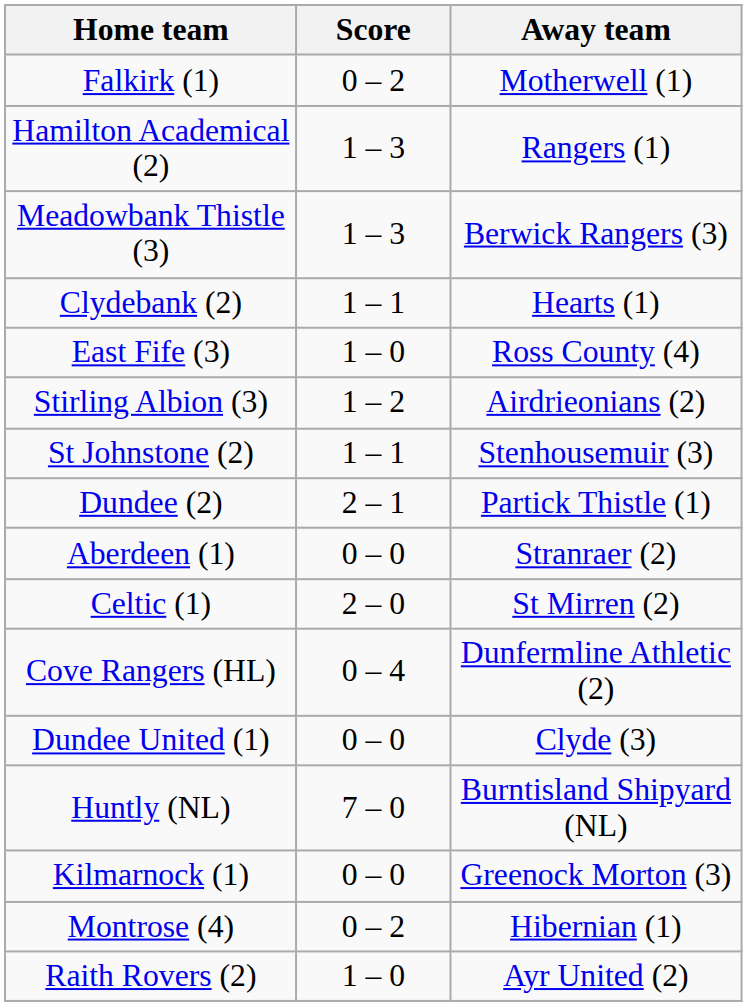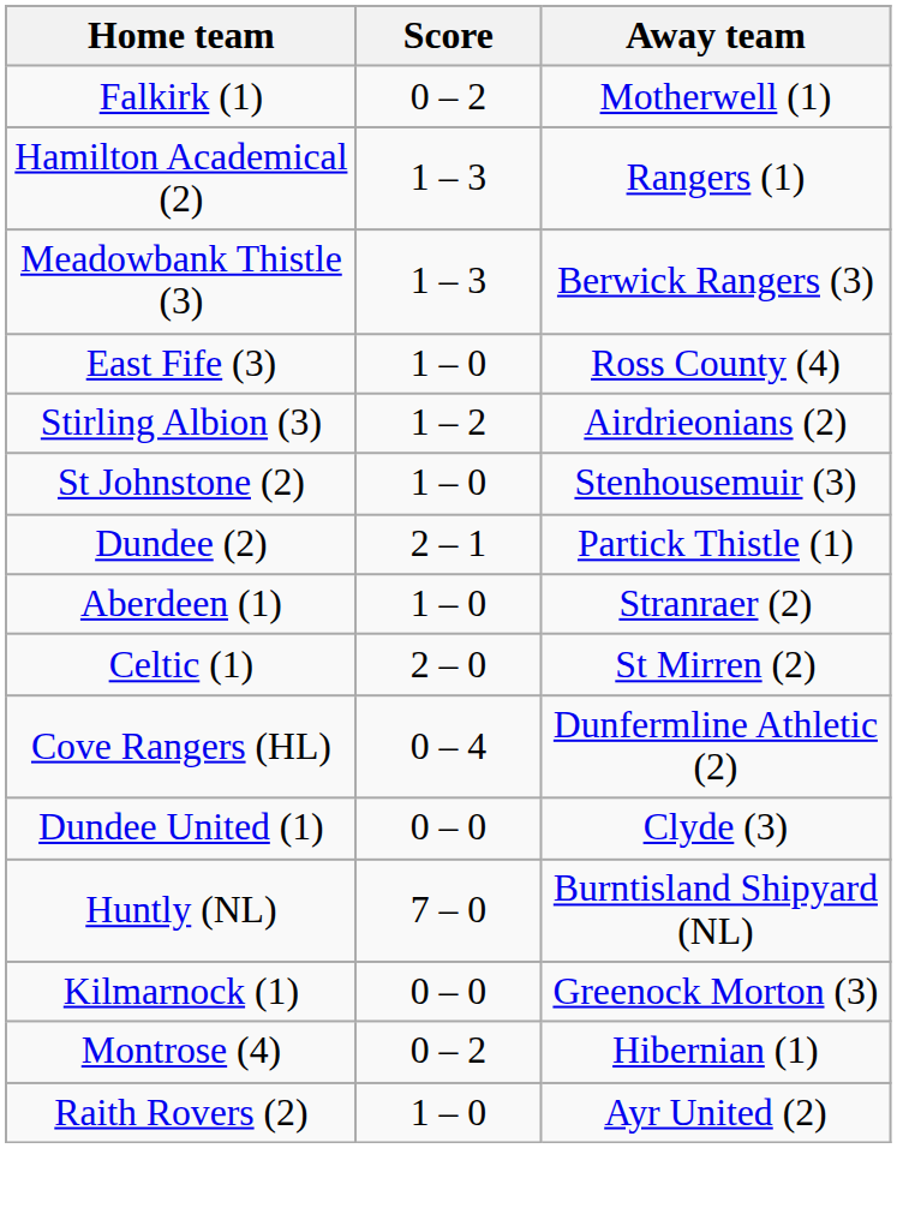 <table class="wikitable" style="text-align: center">
 <tr>
 <th width=140>Home team</th>
 <th width=70>Score</th>
 <th width=140>Away team</th>
 </tr>
 <tr>
 <td><a href='#'>Falkirk</a> (1)</td>
 <td>0 – 2</td>
 <td><a href='#'>Motherwell</a> (1)</td>
 </tr>
 <tr>
 <td><a href='#'>Hamilton Academical</a> (2)</td>
 <td>1 – 3</td>
 <td><a href='#'>Rangers</a> (1)</td>
 </tr>
 <tr>
 <td><a href='#'>Meadowbank Thistle</a> (3)</td>
 <td>1 – 3</td>
 <td><a href='#'>Berwick Rangers</a> (3)</td>
 </tr>
 <tr>
-<td><a href='#'>Clydebank</a> (2)</td>
-<td>1 – 1</td>
-<td><a href='#'>Hearts</a> (1)</td>
-</tr>
-<tr>
 <td><a href='#'>East Fife</a> (3)</td>
 <td>1 – 0</td>
 <td><a href='#'>Ross County</a> (4)</td>
 </tr>
 <tr>
 <td><a href='#'>Stirling Albion</a> (3)</td>
 <td>1 – 2</td>
 <td><a href='#'>Airdrieonians</a> (2)</td>
 </tr>
 <tr>
 <td><a href='#'>St Johnstone</a> (2)</td>
-<td>1 – 1</td>
+<td>1 – 0</td>
 <td><a href='#'>Stenhousemuir</a> (3)</td>
 </tr>
 <tr>
 <td><a href='#'>Dundee</a> (2)</td>
 <td>2 – 1</td>
 <td><a href='#'>Partick Thistle</a> (1)</td>
 </tr>
 <tr>
 <td><a href='#'>Aberdeen</a> (1)</td>
-<td>0 – 0</td>
+<td>1 – 0</td>
 <td><a href='#'>Stranraer</a> (2)</td>
 </tr>
 <tr>
 <td><a href='#'>Celtic</a> (1)</td>
 <td>2 – 0</td>
 <td><a href='#'>St Mirren</a> (2)</td>
 </tr>
 <tr>
 <td><a href='#'>Cove Rangers</a> (HL)</td>
 <td>0 – 4</td>
 <td><a href='#'>Dunfermline Athletic</a> (2)</td>
 </tr>
 <tr>
 <td><a href='#'>Dundee United</a> (1)</td>
 <td>0 – 0</td>
 <td><a href='#'>Clyde</a> (3)</td>
 </tr>
 <tr>
 <td><a href='#'>Huntly</a> (NL)</td>
 <td>7 – 0</td>
 <td><a href='#'>Burntisland Shipyard</a> (NL)</td>
 </tr>
 <tr>
 <td><a href='#'>Kilmarnock</a> (1)</td>
 <td>0 – 0</td>
 <td><a href='#'>Greenock Morton</a> (3)</td>
 </tr>
 <tr>
 <td><a href='#'>Montrose</a> (4)</td>
 <td>0 – 2</td>
 <td><a href='#'>Hibernian</a> (1)</td>
 </tr>
 <tr>
 <td><a href='#'>Raith Rovers</a> (2)</td>
 <td>1 – 0</td>
 <td><a href='#'>Ayr United</a> (2)</td>
 </tr>
 </table>
